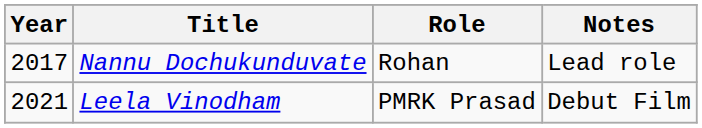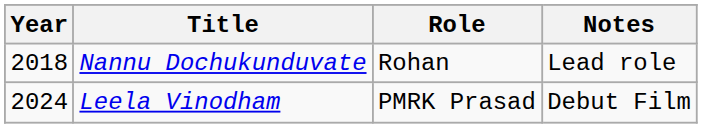 <table class="wikitable sortable">
 <tr>
 <th>Year</th>
 <th>Title</th>
 <th>Role</th>
 <th>Notes</th>
 </tr>
 <tr>
-<td>2017</td>
+<td>2018</td>
 <td><em><a href='#'>Nannu Dochukunduvate</a></em></td>
 <td>Rohan</td>
 <td>Lead role</td>
 </tr>
 <tr>
-<td>2021</td>
+<td>2024</td>
 <td><em><a href='#'>Leela Vinodham</a></em></td>
 <td>PMRK Prasad</td>
 <td>Debut Film</td>
 </tr>
 </table>
